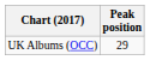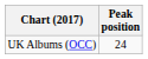 <table class="wikitable sortable">
 <tr>
 <th>Chart (2017)</th>
 <th align="left">Peak<br>position</th>
 </tr>
 <tr>
 <td>UK Albums (<a href='#'>OCC</a>)</td>
-<td align="center">29</td>
+<td align="center">24</td>
 </tr>
 </table>
